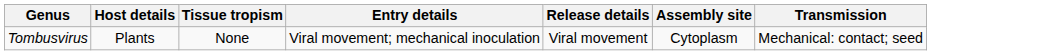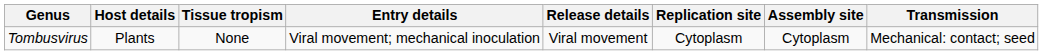 <table class="wikitable sortable" style="text-align:center">
 <tr>
 <th>Genus</th>
 <th>Host details</th>
 <th>Tissue tropism</th>
 <th>Entry details</th>
 <th>Release details</th>
+<th>Replication site</th>
 <th>Assembly site</th>
 <th>Transmission</th>
 </tr>
 <tr>
 <td><em>Tombusvirus</em></td>
 <td>Plants</td>
 <td>None</td>
 <td>Viral movement; mechanical inoculation</td>
 <td>Viral movement</td>
 <td>Cytoplasm</td>
+<td>Cytoplasm</td>
 <td>Mechanical: contact; seed</td>
 </tr>
 </table>
